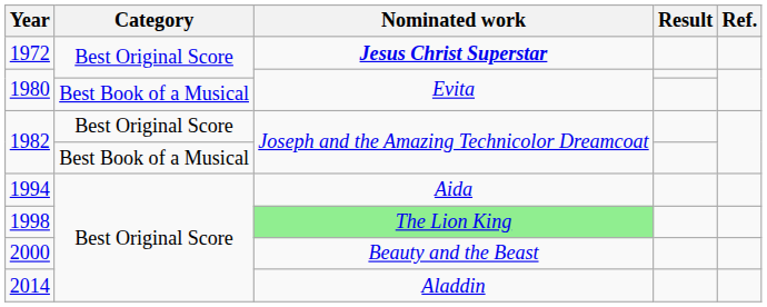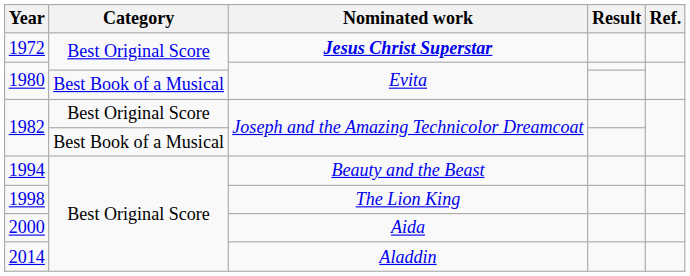 <table class="wikitable plainrowheaders" style="text-align:center;">
 <tr>
 <th>Year</th>
 <th>Category</th>
 <th>Nominated work</th>
 <th>Result</th>
 <th>Ref.</th>
 </tr>
 <tr>
 <td><a href='#'>1972</a></td>
 <td rowspan="2"><a href='#'>Best Original Score</a></td>
 <td><strong><em><a href='#'>Jesus Christ Superstar</a></em></strong></td>
 <td></td>
 <td></td>
 </tr>
 <tr>
 <td rowspan="2"><a href='#'>1980</a></td>
 <td rowspan="2"><em><a href='#'>Evita</a></em></td>
 <td></td>
 <td rowspan="2"></td>
 </tr>
 <tr>
 <td><a href='#'>Best Book of a Musical</a></td>
 <td></td>
 </tr>
 <tr>
 <td rowspan="2"><a href='#'>1982</a></td>
 <td>Best Original Score</td>
 <td rowspan="2"><em><a href='#'>Joseph and the Amazing Technicolor Dreamcoat</a></em></td>
 <td></td>
 <td rowspan="2"></td>
 </tr>
 <tr>
 <td>Best Book of a Musical</td>
 <td></td>
 </tr>
 <tr>
 <td><a href='#'>1994</a></td>
 <td rowspan="4">Best Original Score</td>
-<td><em><a href='#'>Aida</a></em></td>
+<td><em><a href='#'>Beauty and the Beast</a></em></td>
 <td></td>
 <td></td>
 </tr>
 <tr>
 <td><a href='#'>1998</a></td>
-<td style="background: lightgreen;"><em><a href='#'>The Lion King</a></em></td>
+<td><em><a href='#'>The Lion King</a></em></td>
 <td></td>
 <td></td>
 </tr>
 <tr>
 <td><a href='#'>2000</a></td>
-<td><em><a href='#'>Beauty and the Beast</a></em></td>
+<td><em><a href='#'>Aida</a></em></td>
 <td></td>
 <td></td>
 </tr>
 <tr>
 <td><a href='#'>2014</a></td>
 <td><em><a href='#'>Aladdin</a></em></td>
 <td></td>
 <td></td>
 </tr>
 </table>
